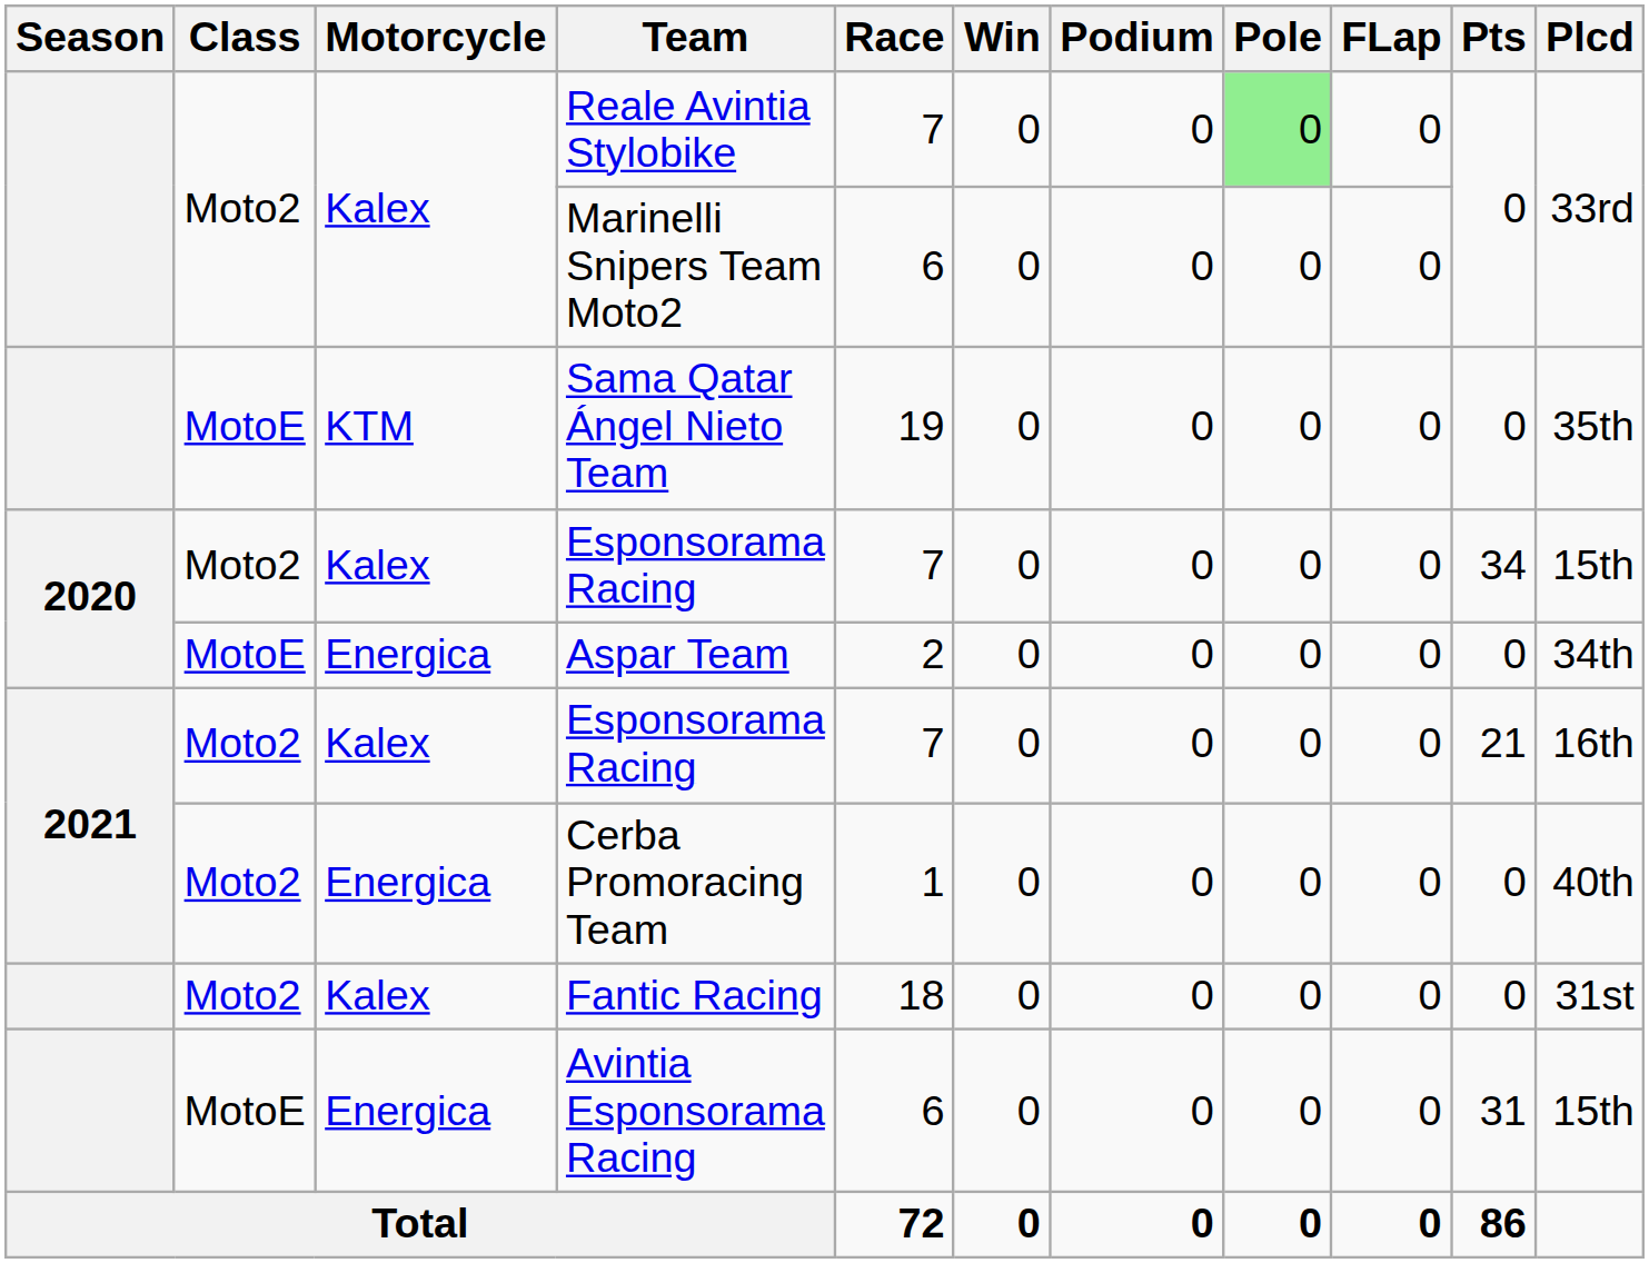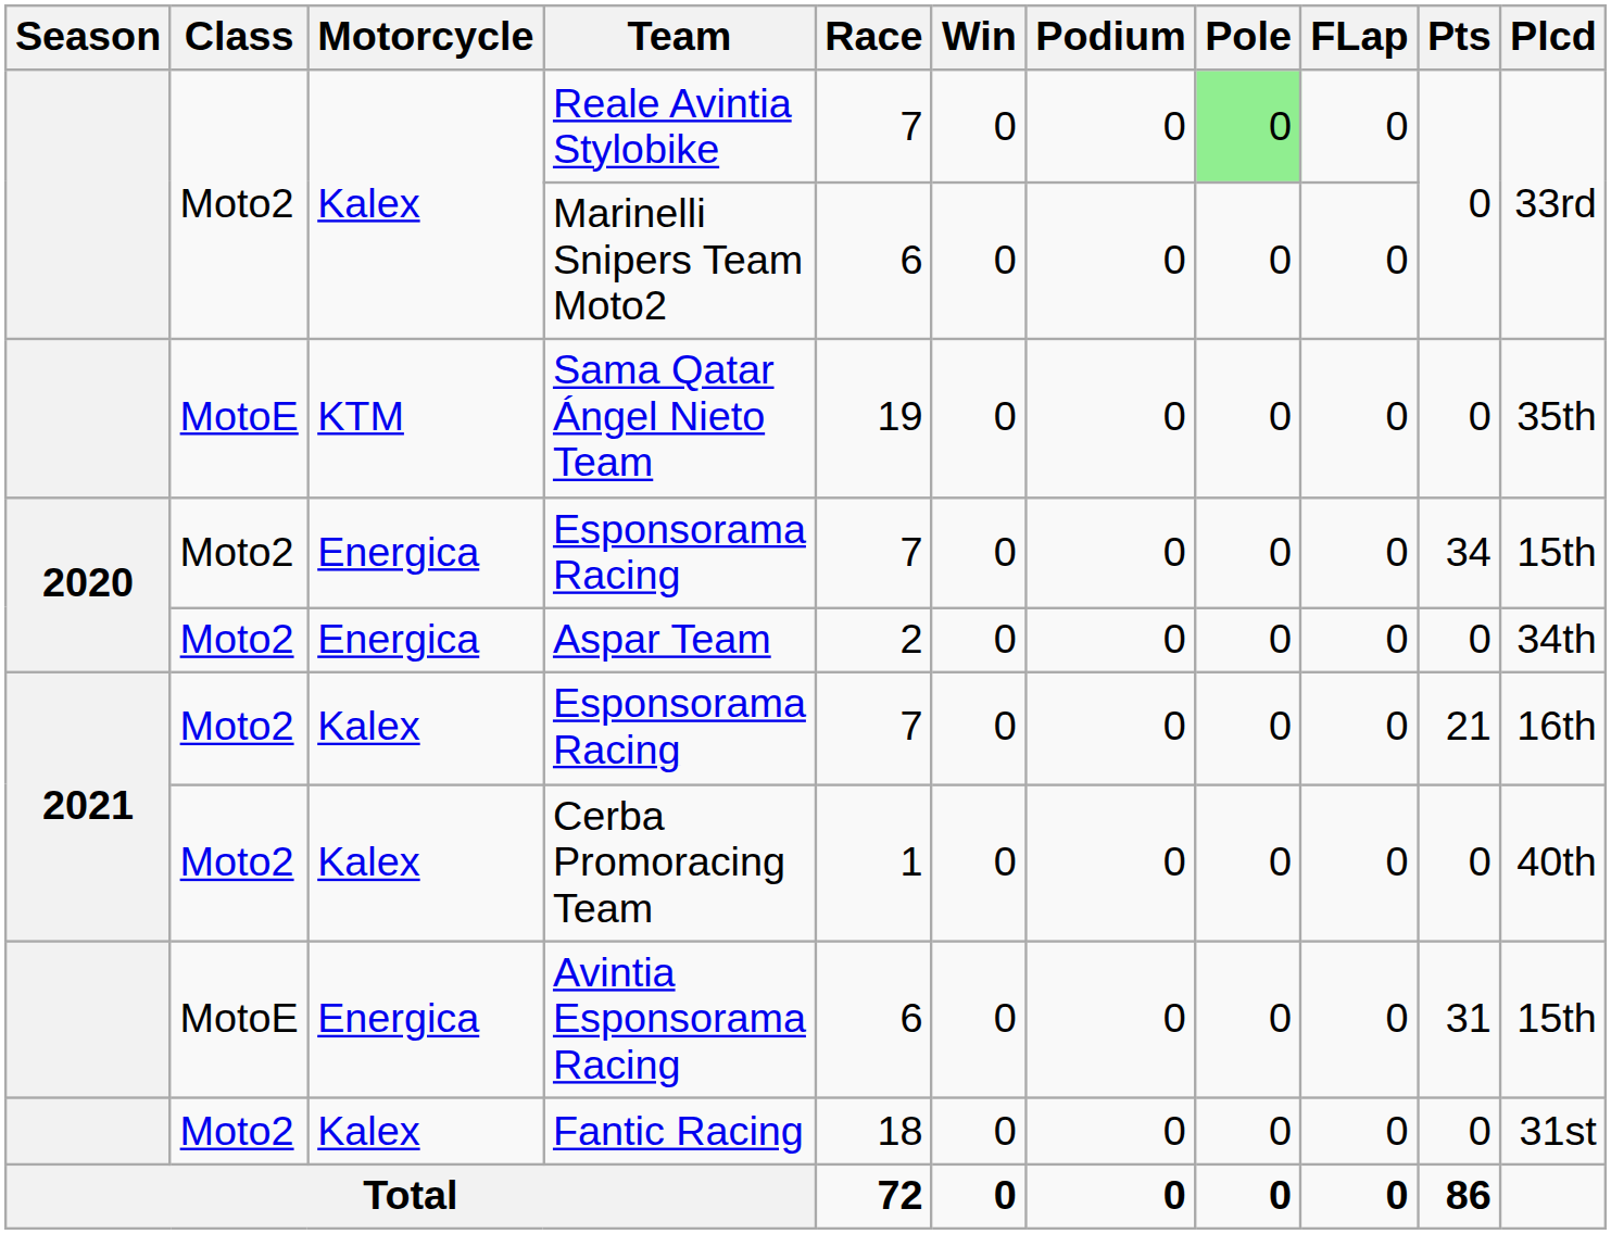 <table class="wikitable" style="text-align:right;">
 <tr>
 <th>Season</th>
 <th>Class</th>
 <th>Motorcycle</th>
 <th>Team</th>
 <th>Race</th>
 <th>Win</th>
 <th>Podium</th>
 <th>Pole</th>
 <th>FLap</th>
 <th>Pts</th>
 <th>Plcd</th>
 </tr>
 <tr>
 <th rowspan="2"></th>
 <td style="text-align:left;" rowspan="2">Moto2</td>
 <td style="text-align:left;" rowspan="2"><a href='#'>Kalex</a></td>
 <td style="text-align:left;"><a href='#'>Reale Avintia Stylobike</a></td>
 <td>7</td>
 <td>0</td>
 <td>0</td>
 <td style="background: lightgreen;">0</td>
 <td>0</td>
 <td rowspan="2">0</td>
 <td rowspan="2">33rd</td>
 </tr>
 <tr>
 <td style="text-align:left;">Marinelli Snipers Team Moto2</td>
 <td>6</td>
 <td>0</td>
 <td>0</td>
 <td>0</td>
 <td>0</td>
 </tr>
 <tr>
 <th></th>
 <td><a href='#'>MotoE</a></td>
 <td style="text-align:left;"><a href='#'>KTM</a></td>
 <td style="text-align:left;"><a href='#'>Sama Qatar Ángel Nieto Team</a></td>
 <td>19</td>
 <td>0</td>
 <td>0</td>
 <td>0</td>
 <td>0</td>
 <td>0</td>
 <td>35th</td>
 </tr>
 <tr>
 <th rowspan="2">2020</th>
 <td style="text-align:left;">Moto2</td>
-<td style="text-align:left;"><a href='#'>Kalex</a></td>
+<td style="text-align:left;"><a href='#'>Energica</a></td>
 <td style="text-align:left;"><a href='#'>Esponsorama Racing</a></td>
 <td>7</td>
 <td>0</td>
 <td>0</td>
 <td>0</td>
 <td>0</td>
 <td>34</td>
 <td>15th</td>
 </tr>
 <tr>
-<td><a href='#'>MotoE</a></td>
+<td style="text-align:left;"><a href='#'>Moto2</a></td>
 <td style="text-align:left;"><a href='#'>Energica</a></td>
 <td style="text-align:left;"><a href='#'>Aspar Team</a></td>
 <td>2</td>
 <td>0</td>
 <td>0</td>
 <td>0</td>
 <td>0</td>
 <td>0</td>
 <td>34th</td>
 </tr>
 <tr>
 <th rowspan="2">2021</th>
 <td style="text-align:left;"><a href='#'>Moto2</a></td>
 <td style="text-align:left;"><a href='#'>Kalex</a></td>
 <td style="text-align:left;"><a href='#'>Esponsorama Racing</a></td>
 <td>7</td>
 <td>0</td>
 <td>0</td>
 <td>0</td>
 <td>0</td>
 <td>21</td>
 <td>16th</td>
 </tr>
 <tr>
 <td style="text-align:left;"><a href='#'>Moto2</a></td>
-<td style="text-align:left;"><a href='#'>Energica</a></td>
+<td style="text-align:left;"><a href='#'>Kalex</a></td>
 <td style="text-align:left;">Cerba Promoracing Team</td>
 <td>1</td>
 <td>0</td>
 <td>0</td>
 <td>0</td>
 <td>0</td>
 <td>0</td>
 <td>40th</td>
+</tr>
+<tr>
+<th></th>
+<td>MotoE</td>
+<td style="text-align:left;"><a href='#'>Energica</a></td>
+<td style="text-align:left;"><a href='#'>Avintia Esponsorama Racing</a></td>
+<td>6</td>
+<td>0</td>
+<td>0</td>
+<td>0</td>
+<td>0</td>
+<td>31</td>
+<td>15th</td>
 </tr>
 <tr>
 <th></th>
 <td style="text-align:left;"><a href='#'>Moto2</a></td>
 <td style="text-align:left;"><a href='#'>Kalex</a></td>
 <td style="text-align:left;"><a href='#'>Fantic Racing</a></td>
 <td>18</td>
 <td>0</td>
 <td>0</td>
 <td>0</td>
 <td>0</td>
 <td>0</td>
 <td>31st</td>
 </tr>
 <tr>
-<th></th>
-<td>MotoE</td>
-<td style="text-align:left;"><a href='#'>Energica</a></td>
-<td style="text-align:left;"><a href='#'>Avintia Esponsorama Racing</a></td>
-<td>6</td>
-<td>0</td>
-<td>0</td>
-<td>0</td>
-<td>0</td>
-<td>31</td>
-<td>15th</td>
-</tr>
-<tr>
 <th colspan="4">Total</th>
 <td><strong>72</strong></td>
 <td><strong>0</strong></td>
 <td><strong>0</strong></td>
 <td><strong>0</strong></td>
 <td><strong>0</strong></td>
 <td><strong>86</strong></td>
 <td></td>
 </tr>
 </table>
